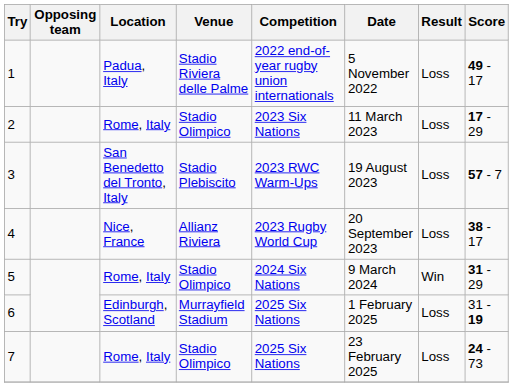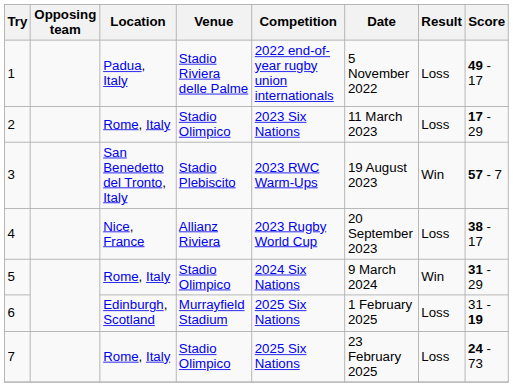 <table class="wikitable" style="font-size:100%">
 <tr>
 <th>Try</th>
 <th>Opposing team</th>
 <th>Location</th>
 <th>Venue</th>
 <th>Competition</th>
 <th>Date</th>
 <th>Result</th>
 <th>Score</th>
 </tr>
 <tr>
 <td>1</td>
 <td></td>
 <td><a href='#'>Padua</a>, <a href='#'>Italy</a></td>
 <td><a href='#'>Stadio Riviera delle Palme</a></td>
 <td><a href='#'>2022 end-of-year rugby union internationals</a></td>
 <td>5 November 2022</td>
 <td>Loss</td>
 <td><strong>49</strong> - 17</td>
 </tr>
 <tr>
 <td>2</td>
 <td></td>
 <td><a href='#'>Rome</a>, <a href='#'>Italy</a></td>
 <td><a href='#'>Stadio Olimpico</a></td>
 <td><a href='#'>2023 Six Nations</a></td>
 <td>11 March 2023</td>
 <td>Loss</td>
 <td><strong>17</strong> - 29</td>
 </tr>
 <tr>
 <td>3</td>
 <td></td>
 <td><a href='#'>San Benedetto del Tronto</a>, <a href='#'>Italy</a></td>
 <td><a href='#'>Stadio Plebiscito</a></td>
 <td><a href='#'> 2023 RWC Warm-Ups</a></td>
 <td>19 August 2023</td>
-<td>Loss</td>
+<td>Win</td>
 <td><strong>57</strong> - 7</td>
 </tr>
 <tr>
 <td>4</td>
 <td></td>
 <td><a href='#'>Nice</a>, <a href='#'>France</a></td>
 <td><a href='#'>Allianz Riviera</a></td>
 <td><a href='#'>2023 Rugby World Cup</a></td>
 <td>20 September 2023</td>
 <td>Loss</td>
 <td><strong>38</strong> - 17</td>
 </tr>
 <tr>
 <td>5</td>
 <td rowspan="2"></td>
 <td><a href='#'>Rome</a>, <a href='#'>Italy</a></td>
 <td><a href='#'>Stadio Olimpico</a></td>
 <td><a href='#'>2024 Six Nations</a></td>
 <td>9 March 2024</td>
 <td>Win</td>
 <td><strong>31</strong> - 29</td>
 </tr>
 <tr>
 <td>6</td>
 <td><a href='#'>Edinburgh</a>, <a href='#'>Scotland</a></td>
 <td><a href='#'>Murrayfield Stadium</a></td>
 <td><a href='#'>2025 Six Nations</a></td>
 <td>1 February 2025</td>
 <td>Loss</td>
 <td>31 - <strong>19</strong></td>
 </tr>
 <tr>
 <td>7</td>
 <td></td>
 <td><a href='#'>Rome</a>, <a href='#'>Italy</a></td>
 <td><a href='#'>Stadio Olimpico</a></td>
 <td><a href='#'>2025 Six Nations</a></td>
 <td>23 February 2025</td>
 <td>Loss</td>
 <td><strong>24</strong> - 73</td>
 </tr>
 <tr>
 </tr>
 </table>
